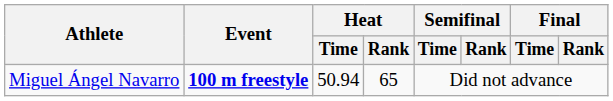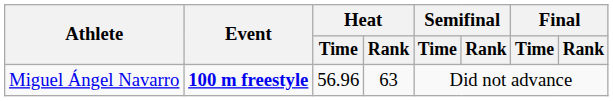 <table class=wikitable style="font-size:90%">
 <tr>
 <th rowspan="2">Athlete</th>
 <th rowspan="2">Event</th>
 <th colspan="2">Heat</th>
 <th colspan="2">Semifinal</th>
 <th colspan="2">Final</th>
 </tr>
 <tr style="font-size:95%">
 <th>Time</th>
 <th>Rank</th>
 <th>Time</th>
 <th>Rank</th>
 <th>Time</th>
 <th>Rank</th>
 </tr>
 <tr align=center>
 <td align=left><a href='#'>Miguel Ángel Navarro</a></td>
 <td align=left><strong><a href='#'>100 m freestyle</a></strong></td>
-<td>50.94</td>
-<td>65</td>
+<td>56.96</td>
+<td>63</td>
 <td colspan=4>Did not advance</td>
 </tr>
 </table>
